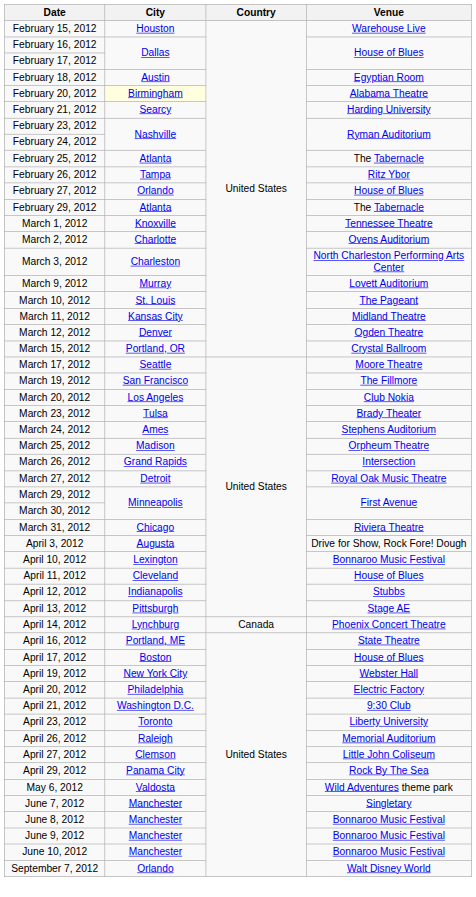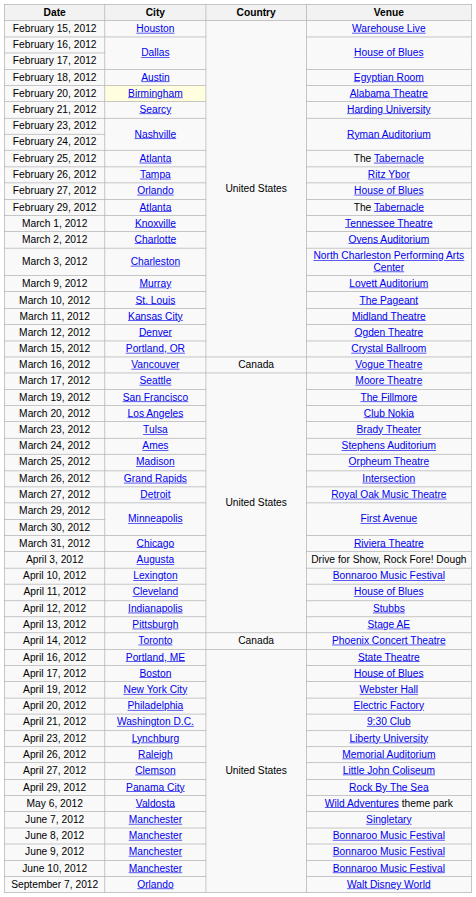 <table class="wikitable" style="text-align:center;">
 <tr>
 <th width="150">Date</th>
 <th width="150">City</th>
 <th width="150">Country</th>
 <th width="250">Venue</th>
 </tr>
 <tr>
 <td>February 15, 2012</td>
 <td><a href='#'>Houston</a></td>
 <td rowspan="20">United States</td>
 <td><a href='#'>Warehouse Live</a></td>
 </tr>
 <tr>
 <td>February 16, 2012</td>
 <td rowspan="2"><a href='#'>Dallas</a></td>
 <td rowspan="2"><a href='#'>House of Blues</a></td>
 </tr>
 <tr>
 <td>February 17, 2012</td>
 </tr>
 <tr>
 <td>February 18, 2012</td>
 <td><a href='#'>Austin</a></td>
 <td><a href='#'>Egyptian Room</a></td>
 </tr>
 <tr>
 <td>February 20, 2012</td>
 <td style="background: lightyellow;"><a href='#'>Birmingham</a></td>
 <td><a href='#'>Alabama Theatre</a></td>
 </tr>
 <tr>
 <td>February 21, 2012</td>
 <td><a href='#'>Searcy</a></td>
 <td><a href='#'>Harding University</a></td>
 </tr>
 <tr>
 <td>February 23, 2012</td>
 <td rowspan="2"><a href='#'>Nashville</a></td>
 <td rowspan="2"><a href='#'>Ryman Auditorium</a></td>
 </tr>
 <tr>
 <td>February 24, 2012</td>
 </tr>
 <tr>
 <td>February 25, 2012</td>
 <td><a href='#'>Atlanta</a></td>
 <td>The <a href='#'>Tabernacle</a></td>
 </tr>
 <tr>
 <td>February 26, 2012</td>
 <td><a href='#'>Tampa</a></td>
 <td><a href='#'>Ritz Ybor</a></td>
 </tr>
 <tr>
 <td>February 27, 2012</td>
 <td><a href='#'>Orlando</a></td>
 <td><a href='#'>House of Blues</a></td>
 </tr>
 <tr>
 <td>February 29, 2012</td>
 <td><a href='#'>Atlanta</a></td>
 <td>The <a href='#'>Tabernacle</a></td>
 </tr>
 <tr>
 <td>March 1, 2012</td>
 <td><a href='#'>Knoxville</a></td>
 <td><a href='#'>Tennessee Theatre</a></td>
 </tr>
 <tr>
 <td>March 2, 2012</td>
 <td><a href='#'>Charlotte</a></td>
 <td><a href='#'>Ovens Auditorium</a></td>
 </tr>
 <tr>
 <td>March 3, 2012</td>
 <td><a href='#'>Charleston</a></td>
 <td><a href='#'>North Charleston Performing Arts Center</a></td>
 </tr>
 <tr>
 <td>March 9, 2012</td>
 <td><a href='#'>Murray</a></td>
 <td><a href='#'>Lovett Auditorium</a></td>
 </tr>
 <tr>
 <td>March 10, 2012</td>
 <td><a href='#'>St. Louis</a></td>
 <td><a href='#'>The Pageant</a></td>
 </tr>
 <tr>
 <td>March 11, 2012</td>
 <td><a href='#'>Kansas City</a></td>
 <td><a href='#'>Midland Theatre</a></td>
 </tr>
 <tr>
 <td>March 12, 2012</td>
 <td><a href='#'>Denver</a></td>
 <td><a href='#'>Ogden Theatre</a></td>
 </tr>
 <tr>
 <td>March 15, 2012</td>
 <td><a href='#'>Portland, OR</a></td>
 <td><a href='#'>Crystal Ballroom</a></td>
 </tr>
 <tr>
+<td>March 16, 2012</td>
+<td><a href='#'>Vancouver</a></td>
+<td>Canada</td>
+<td><a href='#'>Vogue Theatre</a></td>
+</tr>
+<tr>
 <td>March 17, 2012</td>
 <td><a href='#'>Seattle</a></td>
 <td rowspan="16">United States</td>
 <td><a href='#'>Moore Theatre</a></td>
 </tr>
 <tr>
 <td>March 19, 2012</td>
 <td><a href='#'>San Francisco</a></td>
 <td><a href='#'>The Fillmore</a></td>
 </tr>
 <tr>
 <td>March 20, 2012</td>
 <td><a href='#'>Los Angeles</a></td>
 <td><a href='#'>Club Nokia</a></td>
 </tr>
 <tr>
 <td>March 23, 2012</td>
 <td><a href='#'>Tulsa</a></td>
 <td><a href='#'>Brady Theater</a></td>
 </tr>
 <tr>
 <td>March 24, 2012</td>
 <td><a href='#'>Ames</a></td>
 <td><a href='#'>Stephens Auditorium</a></td>
 </tr>
 <tr>
 <td>March 25, 2012</td>
 <td><a href='#'>Madison</a></td>
 <td><a href='#'>Orpheum Theatre</a></td>
 </tr>
 <tr>
 <td>March 26, 2012</td>
 <td><a href='#'>Grand Rapids</a></td>
 <td><a href='#'>Intersection</a></td>
 </tr>
 <tr>
 <td>March 27, 2012</td>
 <td><a href='#'>Detroit</a></td>
 <td><a href='#'>Royal Oak Music Theatre</a></td>
 </tr>
 <tr>
 <td>March 29, 2012</td>
 <td rowspan="2"><a href='#'>Minneapolis</a></td>
 <td rowspan="2"><a href='#'>First Avenue</a></td>
 </tr>
 <tr>
 <td>March 30, 2012</td>
 </tr>
 <tr>
 <td>March 31, 2012</td>
 <td><a href='#'>Chicago</a></td>
 <td><a href='#'>Riviera Theatre</a></td>
 </tr>
 <tr>
 <td>April 3, 2012</td>
 <td><a href='#'>Augusta</a></td>
 <td>Drive for Show, Rock Fore! Dough</td>
 </tr>
 <tr>
 <td>April 10, 2012</td>
 <td><a href='#'>Lexington</a></td>
 <td><a href='#'>Bonnaroo Music Festival</a></td>
 </tr>
 <tr>
 <td>April 11, 2012</td>
 <td><a href='#'>Cleveland</a></td>
 <td><a href='#'>House of Blues</a></td>
 </tr>
 <tr>
 <td>April 12, 2012</td>
 <td><a href='#'>Indianapolis</a></td>
 <td><a href='#'>Stubbs</a></td>
 </tr>
 <tr>
 <td>April 13, 2012</td>
 <td><a href='#'>Pittsburgh</a></td>
 <td><a href='#'>Stage AE</a></td>
 </tr>
 <tr>
 <td>April 14, 2012</td>
-<td><a href='#'>Lynchburg</a></td>
+<td><a href='#'>Toronto</a></td>
 <td>Canada</td>
 <td><a href='#'>Phoenix Concert Theatre</a></td>
 </tr>
 <tr>
 <td>April 16, 2012</td>
 <td><a href='#'>Portland, ME</a></td>
 <td rowspan="15">United States</td>
 <td><a href='#'>State Theatre</a></td>
 </tr>
 <tr>
 <td>April 17, 2012</td>
 <td><a href='#'>Boston</a></td>
 <td><a href='#'>House of Blues</a></td>
 </tr>
 <tr>
 <td>April 19, 2012</td>
 <td><a href='#'>New York City</a></td>
 <td><a href='#'>Webster Hall</a></td>
 </tr>
 <tr>
 <td>April 20, 2012</td>
 <td><a href='#'>Philadelphia</a></td>
 <td><a href='#'>Electric Factory</a></td>
 </tr>
 <tr>
 <td>April 21, 2012</td>
 <td><a href='#'>Washington D.C.</a></td>
 <td><a href='#'>9:30 Club</a></td>
 </tr>
 <tr>
 <td>April 23, 2012</td>
-<td><a href='#'>Toronto</a></td>
+<td><a href='#'>Lynchburg</a></td>
 <td><a href='#'>Liberty University</a></td>
 </tr>
 <tr>
 <td>April 26, 2012</td>
 <td><a href='#'>Raleigh</a></td>
 <td><a href='#'>Memorial Auditorium</a></td>
 </tr>
 <tr>
 <td>April 27, 2012</td>
 <td><a href='#'>Clemson</a></td>
 <td><a href='#'>Little John Coliseum</a></td>
 </tr>
 <tr>
 <td>April 29, 2012</td>
 <td><a href='#'>Panama City</a></td>
 <td><a href='#'>Rock By The Sea</a></td>
 </tr>
 <tr>
 <td>May 6, 2012</td>
 <td><a href='#'>Valdosta</a></td>
 <td><a href='#'>Wild Adventures</a> theme park</td>
 </tr>
 <tr>
 <td>June 7, 2012</td>
 <td><a href='#'>Manchester</a></td>
 <td><a href='#'>Singletary</a></td>
 </tr>
 <tr>
 <td>June 8, 2012</td>
 <td><a href='#'>Manchester</a></td>
 <td><a href='#'>Bonnaroo Music Festival</a></td>
 </tr>
 <tr>
 <td>June 9, 2012</td>
 <td><a href='#'>Manchester</a></td>
 <td><a href='#'>Bonnaroo Music Festival</a></td>
 </tr>
 <tr>
 <td>June 10, 2012</td>
 <td><a href='#'>Manchester</a></td>
 <td><a href='#'>Bonnaroo Music Festival</a></td>
 </tr>
 <tr>
 <td>September 7, 2012</td>
 <td><a href='#'>Orlando</a></td>
 <td><a href='#'>Walt Disney World</a></td>
 </tr>
 </table>
